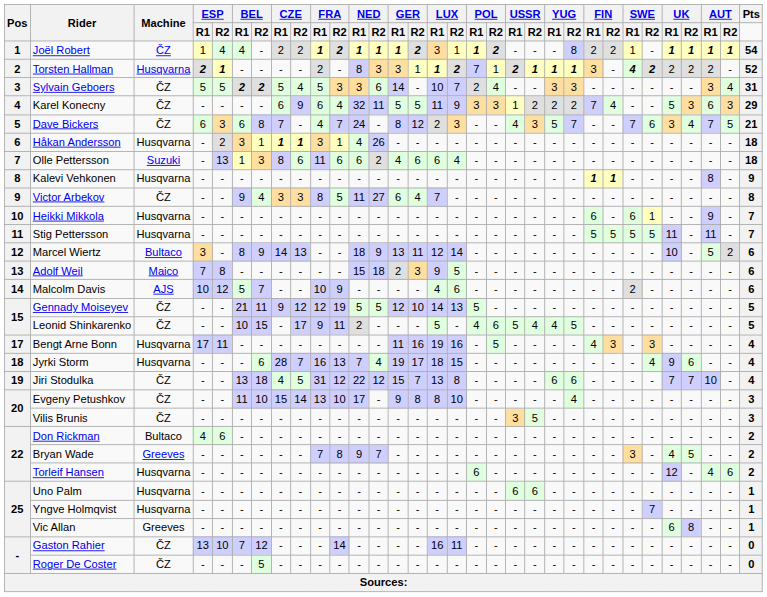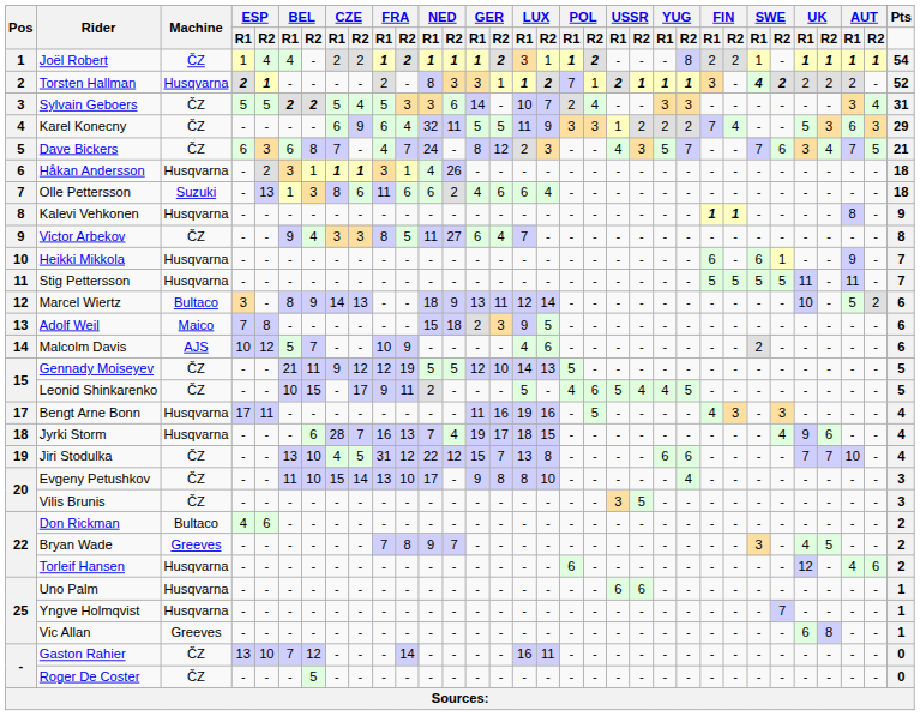 <table class="wikitable" style="text-align:center; font-size:80%">
 <tr>
 <th valign="middle" rowspan=2>Pos</th>
 <th valign="middle" rowspan=2>Rider</th>
 <th valign="middle" rowspan=2>Machine</th>
 <th colspan=2><a href='#'>ESP</a><br></th>
 <th colspan=2><a href='#'>BEL</a><br></th>
 <th colspan=2><a href='#'>CZE</a><br></th>
 <th colspan=2><a href='#'>FRA</a><br></th>
 <th colspan=2><a href='#'>NED</a><br></th>
 <th colspan=2><a href='#'>GER</a><br></th>
 <th colspan=2><a href='#'>LUX</a><br></th>
 <th colspan=2><a href='#'>POL</a><br></th>
 <th colspan=2><a href='#'>USSR</a><br></th>
 <th colspan=2><a href='#'>YUG</a><br></th>
 <th colspan=2><a href='#'>FIN</a><br></th>
 <th colspan=2><a href='#'>SWE</a><br></th>
 <th colspan=2><a href='#'>UK</a><br></th>
 <th colspan=2><a href='#'>AUT</a><br></th>
 <th valign="middle">Pts</th>
 </tr>
 <tr>
 <th>R1</th>
 <th>R2</th>
 <th>R1</th>
 <th>R2</th>
 <th>R1</th>
 <th>R2</th>
 <th>R1</th>
 <th>R2</th>
 <th>R1</th>
 <th>R2</th>
 <th>R1</th>
 <th>R2</th>
 <th>R1</th>
 <th>R2</th>
 <th>R1</th>
 <th>R2</th>
 <th>R1</th>
 <th>R2</th>
 <th>R1</th>
 <th>R2</th>
 <th>R1</th>
 <th>R2</th>
 <th>R1</th>
 <th>R2</th>
 <th>R1</th>
 <th>R2</th>
 <th>R1</th>
 <th>R2</th>
 </tr>
 <tr>
 <th>1</th>
 <td align=left> <a href='#'>Joël Robert</a></td>
 <td><a href='#'>ČZ</a></td>
 <td style="background:#ffffbf;">1</td>
 <td style="background:#dfffdf;">4</td>
 <td style="background:#dfffdf;">4</td>
 <td>-</td>
 <td style="background:#dfdfdf;">2</td>
 <td style="background:#dfdfdf;">2</td>
 <td style="background:#ffffbf;"><strong><em>1</em></strong></td>
 <td style="background:#dfdfdf;"><strong><em>2</em></strong></td>
 <td style="background:#ffffbf;"><strong><em>1</em></strong></td>
 <td style="background:#ffffbf;"><strong><em>1</em></strong></td>
 <td style="background:#ffffbf;"><strong><em>1</em></strong></td>
 <td style="background:#dfdfdf;"><strong><em>2</em></strong></td>
 <td style="background:#ffdf9f;">3</td>
 <td style="background:#ffffbf;">1</td>
 <td style="background:#ffffbf;"><strong><em>1</em></strong></td>
 <td style="background:#dfdfdf;"><strong><em>2</em></strong></td>
 <td>-</td>
 <td>-</td>
 <td>-</td>
 <td style="background:#cfcfff;">8</td>
 <td style="background:#dfdfdf;">2</td>
 <td style="background:#dfdfdf;">2</td>
 <td style="background:#ffffbf;">1</td>
 <td>-</td>
 <td style="background:#ffffbf;"><strong><em>1</em></strong></td>
 <td style="background:#ffffbf;"><strong><em>1</em></strong></td>
 <td style="background:#ffffbf;"><strong><em>1</em></strong></td>
 <td style="background:#ffffbf;"><strong><em>1</em></strong></td>
 <th>54</th>
 </tr>
 <tr>
 <th>2</th>
 <td align=left> <a href='#'>Torsten Hallman</a></td>
 <td><a href='#'>Husqvarna</a></td>
 <td style="background:#dfdfdf;"><strong><em>2</em></strong></td>
 <td style="background:#ffffbf;"><strong><em>1</em></strong></td>
 <td>-</td>
 <td>-</td>
 <td>-</td>
 <td>-</td>
 <td style="background:#dfdfdf;">2</td>
 <td>-</td>
 <td style="background:#cfcfff;">8</td>
 <td style="background:#ffdf9f;">3</td>
 <td style="background:#ffdf9f;">3</td>
 <td style="background:#ffffbf;">1</td>
 <td style="background:#ffffbf;"><strong><em>1</em></strong></td>
 <td style="background:#dfdfdf;"><strong><em>2</em></strong></td>
 <td style="background:#cfcfff;">7</td>
 <td style="background:#ffffbf;">1</td>
 <td style="background:#dfdfdf;"><strong><em>2</em></strong></td>
 <td style="background:#ffffbf;"><strong><em>1</em></strong></td>
 <td style="background:#ffffbf;"><strong><em>1</em></strong></td>
 <td style="background:#ffffbf;"><strong><em>1</em></strong></td>
 <td style="background:#ffdf9f;">3</td>
 <td>-</td>
 <td style="background:#dfffdf;"><strong><em>4</em></strong></td>
 <td style="background:#dfdfdf;"><strong><em>2</em></strong></td>
 <td style="background:#dfdfdf;">2</td>
 <td style="background:#dfdfdf;">2</td>
 <td style="background:#dfdfdf;">2</td>
 <td>-</td>
 <th>52</th>
 </tr>
 <tr>
 <th>3</th>
 <td align=left> <a href='#'>Sylvain Geboers</a></td>
 <td>ČZ</td>
 <td style="background:#dfffdf;">5</td>
 <td style="background:#dfffdf;">5</td>
 <td style="background:#dfdfdf;"><strong><em>2</em></strong></td>
 <td style="background:#dfdfdf;"><strong><em>2</em></strong></td>
 <td style="background:#dfffdf;">5</td>
 <td style="background:#dfffdf;">4</td>
 <td style="background:#dfffdf;">5</td>
 <td style="background:#ffdf9f;">3</td>
 <td style="background:#ffdf9f;">3</td>
 <td style="background:#dfffdf;">6</td>
 <td style="background:#cfcfff;">14</td>
 <td>-</td>
 <td style="background:#cfcfff;">10</td>
 <td style="background:#cfcfff;">7</td>
 <td style="background:#dfdfdf;">2</td>
 <td style="background:#dfffdf;">4</td>
 <td>-</td>
 <td>-</td>
 <td style="background:#ffdf9f;">3</td>
 <td style="background:#ffdf9f;">3</td>
 <td>-</td>
 <td>-</td>
 <td>-</td>
 <td>-</td>
 <td>-</td>
 <td>-</td>
 <td style="background:#ffdf9f;">3</td>
 <td style="background:#dfffdf;">4</td>
 <th>31</th>
 </tr>
 <tr>
 <th>4</th>
 <td align=left> Karel Konecny</td>
 <td>ČZ</td>
 <td>-</td>
 <td>-</td>
 <td>-</td>
 <td>-</td>
 <td style="background:#dfffdf;">6</td>
 <td style="background:#cfcfff;">9</td>
 <td style="background:#dfffdf;">6</td>
 <td style="background:#dfffdf;">4</td>
 <td style="background:#cfcfff;">32</td>
 <td style="background:#cfcfff;">11</td>
 <td style="background:#dfffdf;">5</td>
 <td style="background:#dfffdf;">5</td>
 <td style="background:#cfcfff;">11</td>
 <td style="background:#cfcfff;">9</td>
 <td style="background:#ffdf9f;">3</td>
 <td style="background:#ffdf9f;">3</td>
 <td style="background:#ffffbf;">1</td>
 <td style="background:#dfdfdf;">2</td>
 <td style="background:#dfdfdf;">2</td>
 <td style="background:#dfdfdf;">2</td>
 <td style="background:#cfcfff;">7</td>
 <td style="background:#dfffdf;">4</td>
 <td>-</td>
 <td>-</td>
 <td style="background:#dfffdf;">5</td>
 <td style="background:#ffdf9f;">3</td>
 <td style="background:#dfffdf;">6</td>
 <td style="background:#ffdf9f;">3</td>
 <th>29</th>
 </tr>
 <tr>
 <th>5</th>
 <td align=left> <a href='#'>Dave Bickers</a></td>
 <td>ČZ</td>
 <td style="background:#dfffdf;">6</td>
 <td style="background:#ffdf9f;">3</td>
 <td style="background:#dfffdf;">6</td>
 <td style="background:#cfcfff;">8</td>
 <td style="background:#cfcfff;">7</td>
 <td>-</td>
 <td style="background:#dfffdf;">4</td>
 <td style="background:#cfcfff;">7</td>
 <td style="background:#cfcfff;">24</td>
 <td>-</td>
 <td style="background:#cfcfff;">8</td>
 <td style="background:#cfcfff;">12</td>
 <td style="background:#dfdfdf;">2</td>
 <td style="background:#ffdf9f;">3</td>
 <td>-</td>
 <td>-</td>
 <td style="background:#dfffdf;">4</td>
 <td style="background:#ffdf9f;">3</td>
 <td style="background:#dfffdf;">5</td>
 <td style="background:#cfcfff;">7</td>
 <td>-</td>
 <td>-</td>
 <td style="background:#cfcfff;">7</td>
 <td style="background:#dfffdf;">6</td>
 <td style="background:#ffdf9f;">3</td>
 <td style="background:#dfffdf;">4</td>
 <td style="background:#cfcfff;">7</td>
 <td style="background:#dfffdf;">5</td>
 <th>21</th>
 </tr>
 <tr>
 <th>6</th>
 <td align=left> <a href='#'>Håkan Andersson</a></td>
 <td>Husqvarna</td>
 <td>-</td>
 <td style="background:#dfdfdf;">2</td>
 <td style="background:#ffdf9f;">3</td>
 <td style="background:#ffffbf;">1</td>
 <td style="background:#ffffbf;"><strong><em>1</em></strong></td>
 <td style="background:#ffffbf;"><strong><em>1</em></strong></td>
 <td style="background:#ffdf9f;">3</td>
 <td style="background:#ffffbf;">1</td>
 <td style="background:#dfffdf;">4</td>
 <td style="background:#cfcfff;">26</td>
 <td>-</td>
 <td>-</td>
 <td>-</td>
 <td>-</td>
 <td>-</td>
 <td>-</td>
 <td>-</td>
 <td>-</td>
 <td>-</td>
 <td>-</td>
 <td>-</td>
 <td>-</td>
 <td>-</td>
 <td>-</td>
 <td>-</td>
 <td>-</td>
 <td>-</td>
 <td>-</td>
 <th>18</th>
 </tr>
 <tr>
 <th>7</th>
 <td align=left> Olle Pettersson</td>
 <td><a href='#'>Suzuki</a></td>
 <td>-</td>
 <td style="background:#cfcfff;">13</td>
 <td style="background:#ffffbf;">1</td>
 <td style="background:#ffdf9f;">3</td>
 <td style="background:#cfcfff;">8</td>
 <td style="background:#dfffdf;">6</td>
 <td style="background:#cfcfff;">11</td>
 <td style="background:#dfffdf;">6</td>
 <td style="background:#dfffdf;">6</td>
 <td style="background:#dfdfdf;">2</td>
 <td style="background:#dfffdf;">4</td>
 <td style="background:#dfffdf;">6</td>
 <td style="background:#dfffdf;">6</td>
 <td style="background:#dfffdf;">4</td>
 <td>-</td>
 <td>-</td>
 <td>-</td>
 <td>-</td>
 <td>-</td>
 <td>-</td>
 <td>-</td>
 <td>-</td>
 <td>-</td>
 <td>-</td>
 <td>-</td>
 <td>-</td>
 <td>-</td>
 <td>-</td>
 <th>18</th>
 </tr>
 <tr>
 <th>8</th>
 <td align=left> Kalevi Vehkonen</td>
 <td>Husqvarna</td>
 <td>-</td>
 <td>-</td>
 <td>-</td>
 <td>-</td>
 <td>-</td>
 <td>-</td>
 <td>-</td>
 <td>-</td>
 <td>-</td>
 <td>-</td>
 <td>-</td>
 <td>-</td>
 <td>-</td>
 <td>-</td>
 <td>-</td>
 <td>-</td>
 <td>-</td>
 <td>-</td>
 <td>-</td>
 <td>-</td>
 <td style="background:#ffffbf;"><strong><em>1</em></strong></td>
 <td style="background:#ffffbf;"><strong><em>1</em></strong></td>
 <td>-</td>
 <td>-</td>
 <td>-</td>
 <td>-</td>
 <td style="background:#cfcfff;">8</td>
 <td>-</td>
 <th>9</th>
 </tr>
 <tr>
 <th>9</th>
 <td align=left> <a href='#'>Victor Arbekov</a></td>
 <td>ČZ</td>
 <td>-</td>
 <td>-</td>
 <td style="background:#cfcfff;">9</td>
 <td style="background:#dfffdf;">4</td>
 <td style="background:#ffdf9f;">3</td>
 <td style="background:#ffdf9f;">3</td>
 <td style="background:#cfcfff;">8</td>
 <td style="background:#dfffdf;">5</td>
 <td style="background:#cfcfff;">11</td>
 <td style="background:#cfcfff;">27</td>
 <td style="background:#dfffdf;">6</td>
 <td style="background:#dfffdf;">4</td>
 <td style="background:#cfcfff;">7</td>
 <td>-</td>
 <td>-</td>
 <td>-</td>
 <td>-</td>
 <td>-</td>
 <td>-</td>
 <td>-</td>
 <td>-</td>
 <td>-</td>
 <td>-</td>
 <td>-</td>
 <td>-</td>
 <td>-</td>
 <td>-</td>
 <td>-</td>
 <th>8</th>
 </tr>
 <tr>
 <th>10</th>
 <td align=left> <a href='#'>Heikki Mikkola</a></td>
 <td>Husqvarna</td>
 <td>-</td>
 <td>-</td>
 <td>-</td>
 <td>-</td>
 <td>-</td>
 <td>-</td>
 <td>-</td>
 <td>-</td>
 <td>-</td>
 <td>-</td>
 <td>-</td>
 <td>-</td>
 <td>-</td>
 <td>-</td>
 <td>-</td>
 <td>-</td>
 <td>-</td>
 <td>-</td>
 <td>-</td>
 <td>-</td>
 <td style="background:#dfffdf;">6</td>
 <td>-</td>
 <td style="background:#dfffdf;">6</td>
 <td style="background:#ffffbf;">1</td>
 <td>-</td>
 <td>-</td>
 <td style="background:#cfcfff;">9</td>
 <td>-</td>
 <th>7</th>
 </tr>
 <tr>
 <th>11</th>
 <td align=left> Stig Pettersson</td>
 <td>Husqvarna</td>
 <td>-</td>
 <td>-</td>
 <td>-</td>
 <td>-</td>
 <td>-</td>
 <td>-</td>
 <td>-</td>
 <td>-</td>
 <td>-</td>
 <td>-</td>
 <td>-</td>
 <td>-</td>
 <td>-</td>
 <td>-</td>
 <td>-</td>
 <td>-</td>
 <td>-</td>
 <td>-</td>
 <td>-</td>
 <td>-</td>
 <td style="background:#dfffdf;">5</td>
 <td style="background:#dfffdf;">5</td>
 <td style="background:#dfffdf;">5</td>
 <td style="background:#dfffdf;">5</td>
 <td style="background:#cfcfff;">11</td>
 <td>-</td>
 <td style="background:#cfcfff;">11</td>
 <td>-</td>
 <th>7</th>
 </tr>
 <tr>
 <th>12</th>
 <td align=left> Marcel Wiertz</td>
 <td><a href='#'>Bultaco</a></td>
 <td style="background:#ffdf9f;">3</td>
 <td>-</td>
 <td style="background:#cfcfff;">8</td>
 <td style="background:#cfcfff;">9</td>
 <td style="background:#cfcfff;">14</td>
 <td style="background:#cfcfff;">13</td>
 <td>-</td>
 <td>-</td>
 <td style="background:#cfcfff;">18</td>
 <td style="background:#cfcfff;">9</td>
 <td style="background:#cfcfff;">13</td>
 <td style="background:#cfcfff;">11</td>
 <td style="background:#cfcfff;">12</td>
 <td style="background:#cfcfff;">14</td>
 <td>-</td>
 <td>-</td>
 <td>-</td>
 <td>-</td>
 <td>-</td>
 <td>-</td>
 <td>-</td>
 <td>-</td>
 <td>-</td>
 <td>-</td>
 <td style="background:#cfcfff;">10</td>
 <td>-</td>
 <td style="background:#dfffdf;">5</td>
 <td style="background:#dfdfdf;">2</td>
 <th>6</th>
 </tr>
 <tr>
 <th>13</th>
 <td align=left> <a href='#'>Adolf Weil</a></td>
 <td><a href='#'>Maico</a></td>
 <td style="background:#cfcfff;">7</td>
 <td style="background:#cfcfff;">8</td>
 <td>-</td>
 <td>-</td>
 <td>-</td>
 <td>-</td>
 <td>-</td>
 <td>-</td>
 <td style="background:#cfcfff;">15</td>
 <td style="background:#cfcfff;">18</td>
 <td style="background:#dfdfdf;">2</td>
 <td style="background:#ffdf9f;">3</td>
 <td style="background:#cfcfff;">9</td>
 <td style="background:#dfffdf;">5</td>
 <td>-</td>
 <td>-</td>
 <td>-</td>
 <td>-</td>
 <td>-</td>
 <td>-</td>
 <td>-</td>
 <td>-</td>
 <td>-</td>
 <td>-</td>
 <td>-</td>
 <td>-</td>
 <td>-</td>
 <td>-</td>
 <th>6</th>
 </tr>
 <tr>
 <th>14</th>
 <td align=left> Malcolm Davis</td>
 <td><a href='#'>AJS</a></td>
 <td style="background:#cfcfff;">10</td>
 <td style="background:#cfcfff;">12</td>
 <td style="background:#dfffdf;">5</td>
 <td style="background:#cfcfff;">7</td>
 <td>-</td>
 <td>-</td>
 <td style="background:#cfcfff;">10</td>
 <td style="background:#cfcfff;">9</td>
 <td>-</td>
 <td>-</td>
 <td>-</td>
 <td>-</td>
 <td style="background:#dfffdf;">4</td>
 <td style="background:#dfffdf;">6</td>
 <td>-</td>
 <td>-</td>
 <td>-</td>
 <td>-</td>
 <td>-</td>
 <td>-</td>
 <td>-</td>
 <td>-</td>
 <td style="background:#dfdfdf;">2</td>
 <td>-</td>
 <td>-</td>
 <td>-</td>
 <td>-</td>
 <td>-</td>
 <th>6</th>
 </tr>
 <tr>
 <th rowspan=2>15</th>
 <td align=left> <a href='#'>Gennady Moiseyev</a></td>
 <td>ČZ</td>
 <td>-</td>
 <td>-</td>
 <td style="background:#cfcfff;">21</td>
 <td style="background:#cfcfff;">11</td>
 <td style="background:#cfcfff;">9</td>
 <td style="background:#cfcfff;">12</td>
 <td style="background:#cfcfff;">12</td>
 <td style="background:#cfcfff;">19</td>
 <td style="background:#dfffdf;">5</td>
 <td style="background:#dfffdf;">5</td>
 <td style="background:#cfcfff;">12</td>
 <td style="background:#cfcfff;">10</td>
 <td style="background:#cfcfff;">14</td>
 <td style="background:#cfcfff;">13</td>
 <td style="background:#dfffdf;">5</td>
 <td>-</td>
 <td>-</td>
 <td>-</td>
 <td>-</td>
 <td>-</td>
 <td>-</td>
 <td>-</td>
 <td>-</td>
 <td>-</td>
 <td>-</td>
 <td>-</td>
 <td>-</td>
 <td>-</td>
 <th>5</th>
 </tr>
 <tr>
 <td align=left> Leonid Shinkarenko</td>
 <td>ČZ</td>
 <td>-</td>
 <td>-</td>
 <td style="background:#cfcfff;">10</td>
 <td style="background:#cfcfff;">15</td>
 <td>-</td>
 <td style="background:#cfcfff;">17</td>
 <td style="background:#cfcfff;">9</td>
 <td style="background:#cfcfff;">11</td>
 <td style="background:#dfdfdf;">2</td>
 <td>-</td>
 <td>-</td>
 <td>-</td>
 <td style="background:#dfffdf;">5</td>
 <td>-</td>
 <td style="background:#dfffdf;">4</td>
 <td style="background:#dfffdf;">6</td>
 <td style="background:#dfffdf;">5</td>
 <td style="background:#dfffdf;">4</td>
 <td style="background:#dfffdf;">4</td>
 <td style="background:#dfffdf;">5</td>
 <td>-</td>
 <td>-</td>
 <td>-</td>
 <td>-</td>
 <td>-</td>
 <td>-</td>
 <td>-</td>
 <td>-</td>
 <th>5</th>
 </tr>
 <tr>
 <th>17</th>
 <td align=left> Bengt Arne Bonn</td>
 <td>Husqvarna</td>
 <td style="background:#cfcfff;">17</td>
 <td style="background:#cfcfff;">11</td>
 <td>-</td>
 <td>-</td>
 <td>-</td>
 <td>-</td>
 <td>-</td>
 <td>-</td>
 <td>-</td>
 <td>-</td>
 <td style="background:#cfcfff;">11</td>
 <td style="background:#cfcfff;">16</td>
 <td style="background:#cfcfff;">19</td>
 <td style="background:#cfcfff;">16</td>
 <td>-</td>
 <td style="background:#dfffdf;">5</td>
 <td>-</td>
 <td>-</td>
 <td>-</td>
 <td>-</td>
 <td style="background:#dfffdf;">4</td>
 <td style="background:#ffdf9f;">3</td>
 <td>-</td>
 <td style="background:#ffdf9f;">3</td>
 <td>-</td>
 <td>-</td>
 <td>-</td>
 <td>-</td>
 <th>4</th>
 </tr>
 <tr>
 <th>18</th>
 <td align=left> Jyrki Storm</td>
 <td>Husqvarna</td>
 <td>-</td>
 <td>-</td>
 <td>-</td>
 <td style="background:#dfffdf;">6</td>
 <td style="background:#cfcfff;">28</td>
 <td style="background:#cfcfff;">7</td>
 <td style="background:#cfcfff;">16</td>
 <td style="background:#cfcfff;">13</td>
 <td style="background:#cfcfff;">7</td>
 <td style="background:#dfffdf;">4</td>
 <td style="background:#cfcfff;">19</td>
 <td style="background:#cfcfff;">17</td>
 <td style="background:#cfcfff;">18</td>
 <td style="background:#cfcfff;">15</td>
 <td>-</td>
 <td>-</td>
 <td>-</td>
 <td>-</td>
 <td>-</td>
 <td>-</td>
 <td>-</td>
 <td>-</td>
 <td>-</td>
 <td style="background:#dfffdf;">4</td>
 <td style="background:#cfcfff;">9</td>
 <td style="background:#dfffdf;">6</td>
 <td>-</td>
 <td>-</td>
 <th>4</th>
 </tr>
 <tr>
 <th>19</th>
 <td align=left> Jiri Stodulka</td>
 <td>ČZ</td>
 <td>-</td>
 <td>-</td>
 <td style="background:#cfcfff;">13</td>
-<td style="background:#cfcfff;">18</td>
+<td style="background:#cfcfff;">10</td>
 <td style="background:#dfffdf;">4</td>
 <td style="background:#dfffdf;">5</td>
 <td style="background:#cfcfff;">31</td>
 <td style="background:#cfcfff;">12</td>
 <td style="background:#cfcfff;">22</td>
 <td style="background:#cfcfff;">12</td>
 <td style="background:#cfcfff;">15</td>
 <td style="background:#cfcfff;">7</td>
 <td style="background:#cfcfff;">13</td>
 <td style="background:#cfcfff;">8</td>
 <td>-</td>
 <td>-</td>
 <td>-</td>
 <td>-</td>
 <td style="background:#dfffdf;">6</td>
 <td style="background:#dfffdf;">6</td>
 <td>-</td>
 <td>-</td>
 <td>-</td>
 <td>-</td>
 <td style="background:#cfcfff;">7</td>
 <td style="background:#cfcfff;">7</td>
 <td style="background:#cfcfff;">10</td>
 <td>-</td>
 <th>4</th>
 </tr>
 <tr>
 <th rowspan=2>20</th>
 <td align=left> Evgeny Petushkov</td>
 <td>ČZ</td>
 <td>-</td>
 <td>-</td>
 <td style="background:#cfcfff;">11</td>
 <td style="background:#cfcfff;">10</td>
 <td style="background:#cfcfff;">15</td>
 <td style="background:#cfcfff;">14</td>
 <td style="background:#cfcfff;">13</td>
 <td style="background:#cfcfff;">10</td>
 <td style="background:#cfcfff;">17</td>
 <td>-</td>
 <td style="background:#cfcfff;">9</td>
 <td style="background:#cfcfff;">8</td>
 <td style="background:#cfcfff;">8</td>
 <td style="background:#cfcfff;">10</td>
 <td>-</td>
 <td>-</td>
 <td>-</td>
 <td>-</td>
 <td>-</td>
 <td style="background:#dfffdf;">4</td>
 <td>-</td>
 <td>-</td>
 <td>-</td>
 <td>-</td>
 <td>-</td>
 <td>-</td>
 <td>-</td>
 <td>-</td>
 <th>3</th>
 </tr>
 <tr>
 <td align=left> Vilis Brunis</td>
 <td>ČZ</td>
 <td>-</td>
 <td>-</td>
 <td>-</td>
 <td>-</td>
 <td>-</td>
 <td>-</td>
 <td>-</td>
 <td>-</td>
 <td>-</td>
 <td>-</td>
 <td>-</td>
 <td>-</td>
 <td>-</td>
 <td>-</td>
 <td>-</td>
 <td>-</td>
 <td style="background:#ffdf9f;">3</td>
 <td style="background:#dfffdf;">5</td>
 <td>-</td>
 <td>-</td>
 <td>-</td>
 <td>-</td>
 <td>-</td>
 <td>-</td>
 <td>-</td>
 <td>-</td>
 <td>-</td>
 <td>-</td>
 <th>3</th>
 </tr>
 <tr>
 <th rowspan=3>22</th>
 <td align=left> <a href='#'>Don Rickman</a></td>
 <td>Bultaco</td>
 <td style="background:#dfffdf;">4</td>
 <td style="background:#dfffdf;">6</td>
 <td>-</td>
 <td>-</td>
 <td>-</td>
 <td>-</td>
 <td>-</td>
 <td>-</td>
 <td>-</td>
 <td>-</td>
 <td>-</td>
 <td>-</td>
 <td>-</td>
 <td>-</td>
 <td>-</td>
 <td>-</td>
 <td>-</td>
 <td>-</td>
 <td>-</td>
 <td>-</td>
 <td>-</td>
 <td>-</td>
 <td>-</td>
 <td>-</td>
 <td>-</td>
 <td>-</td>
 <td>-</td>
 <td>-</td>
 <th>2</th>
 </tr>
 <tr>
 <td align=left> Bryan Wade</td>
 <td><a href='#'>Greeves</a></td>
 <td>-</td>
 <td>-</td>
 <td>-</td>
 <td>-</td>
 <td>-</td>
 <td>-</td>
 <td style="background:#cfcfff;">7</td>
 <td style="background:#cfcfff;">8</td>
 <td style="background:#cfcfff;">9</td>
 <td style="background:#cfcfff;">7</td>
 <td>-</td>
 <td>-</td>
 <td>-</td>
 <td>-</td>
 <td>-</td>
 <td>-</td>
 <td>-</td>
 <td>-</td>
 <td>-</td>
 <td>-</td>
 <td>-</td>
 <td>-</td>
 <td style="background:#ffdf9f;">3</td>
 <td>-</td>
 <td style="background:#dfffdf;">4</td>
 <td style="background:#dfffdf;">5</td>
 <td>-</td>
 <td>-</td>
 <th>2</th>
 </tr>
 <tr>
 <td align=left> <a href='#'>Torleif Hansen</a></td>
 <td>Husqvarna</td>
 <td>-</td>
 <td>-</td>
 <td>-</td>
 <td>-</td>
 <td>-</td>
 <td>-</td>
 <td>-</td>
 <td>-</td>
 <td>-</td>
 <td>-</td>
 <td>-</td>
 <td>-</td>
 <td>-</td>
 <td>-</td>
 <td style="background:#dfffdf;">6</td>
 <td>-</td>
 <td>-</td>
 <td>-</td>
 <td>-</td>
 <td>-</td>
 <td>-</td>
 <td>-</td>
 <td>-</td>
 <td>-</td>
 <td style="background:#cfcfff;">12</td>
 <td>-</td>
 <td style="background:#dfffdf;">4</td>
 <td style="background:#dfffdf;">6</td>
 <th>2</th>
 </tr>
 <tr>
 <th rowspan=3>25</th>
 <td align=left> Uno Palm</td>
 <td>Husqvarna</td>
 <td>-</td>
 <td>-</td>
 <td>-</td>
 <td>-</td>
 <td>-</td>
 <td>-</td>
 <td>-</td>
 <td>-</td>
 <td>-</td>
 <td>-</td>
 <td>-</td>
 <td>-</td>
 <td>-</td>
 <td>-</td>
 <td>-</td>
 <td>-</td>
 <td style="background:#dfffdf;">6</td>
 <td style="background:#dfffdf;">6</td>
 <td>-</td>
 <td>-</td>
 <td>-</td>
 <td>-</td>
 <td>-</td>
 <td>-</td>
 <td>-</td>
 <td>-</td>
 <td>-</td>
 <td>-</td>
 <th>1</th>
 </tr>
 <tr>
 <td align=left> Yngve Holmqvist</td>
 <td>Husqvarna</td>
 <td>-</td>
 <td>-</td>
 <td>-</td>
 <td>-</td>
 <td>-</td>
 <td>-</td>
 <td>-</td>
 <td>-</td>
 <td>-</td>
 <td>-</td>
 <td>-</td>
 <td>-</td>
 <td>-</td>
 <td>-</td>
 <td>-</td>
 <td>-</td>
 <td>-</td>
 <td>-</td>
 <td>-</td>
 <td>-</td>
 <td>-</td>
 <td>-</td>
 <td>-</td>
 <td style="background:#cfcfff;">7</td>
 <td>-</td>
 <td>-</td>
 <td>-</td>
 <td>-</td>
 <th>1</th>
 </tr>
 <tr>
 <td align=left> Vic Allan</td>
 <td>Greeves</td>
 <td>-</td>
 <td>-</td>
 <td>-</td>
 <td>-</td>
 <td>-</td>
 <td>-</td>
 <td>-</td>
 <td>-</td>
 <td>-</td>
 <td>-</td>
 <td>-</td>
 <td>-</td>
 <td>-</td>
 <td>-</td>
 <td>-</td>
 <td>-</td>
 <td>-</td>
 <td>-</td>
 <td>-</td>
 <td>-</td>
 <td>-</td>
 <td>-</td>
 <td>-</td>
 <td>-</td>
 <td style="background:#dfffdf;">6</td>
 <td style="background:#cfcfff;">8</td>
 <td>-</td>
 <td>-</td>
 <th>1</th>
 </tr>
 <tr>
 <th rowspan=2>-</th>
 <td align=left> <a href='#'>Gaston Rahier</a></td>
 <td>ČZ</td>
 <td style="background:#cfcfff;">13</td>
 <td style="background:#cfcfff;">10</td>
 <td style="background:#cfcfff;">7</td>
 <td style="background:#cfcfff;">12</td>
 <td>-</td>
 <td>-</td>
 <td>-</td>
 <td style="background:#cfcfff;">14</td>
 <td>-</td>
 <td>-</td>
 <td>-</td>
 <td>-</td>
 <td style="background:#cfcfff;">16</td>
 <td style="background:#cfcfff;">11</td>
 <td>-</td>
 <td>-</td>
 <td>-</td>
 <td>-</td>
 <td>-</td>
 <td>-</td>
 <td>-</td>
 <td>-</td>
 <td>-</td>
 <td>-</td>
 <td>-</td>
 <td>-</td>
 <td>-</td>
 <td>-</td>
 <th>0</th>
 </tr>
 <tr>
 <td align=left> <a href='#'>Roger De Coster</a></td>
 <td>ČZ</td>
 <td>-</td>
 <td>-</td>
 <td>-</td>
 <td style="background:#dfffdf;">5</td>
 <td>-</td>
 <td>-</td>
 <td>-</td>
 <td>-</td>
 <td>-</td>
 <td>-</td>
 <td>-</td>
 <td>-</td>
 <td>-</td>
 <td>-</td>
 <td>-</td>
 <td>-</td>
 <td>-</td>
 <td>-</td>
 <td>-</td>
 <td>-</td>
 <td>-</td>
 <td>-</td>
 <td>-</td>
 <td>-</td>
 <td>-</td>
 <td>-</td>
 <td>-</td>
 <td>-</td>
 <th>0</th>
 </tr>
 <tr>
 <th colspan=34>Sources:</th>
 </tr>
 </table>
